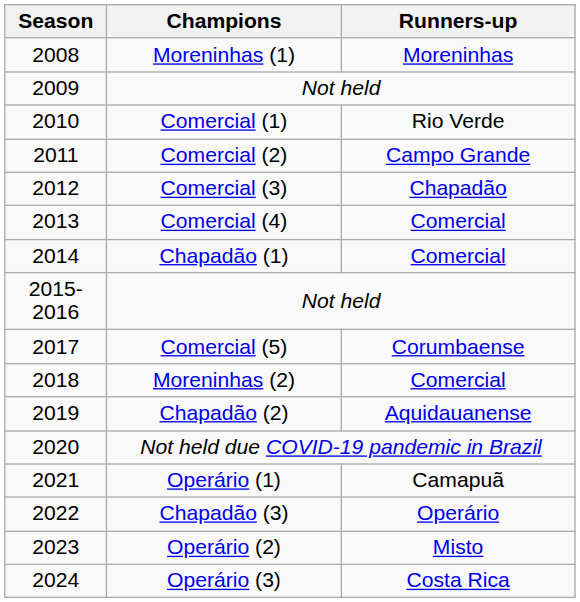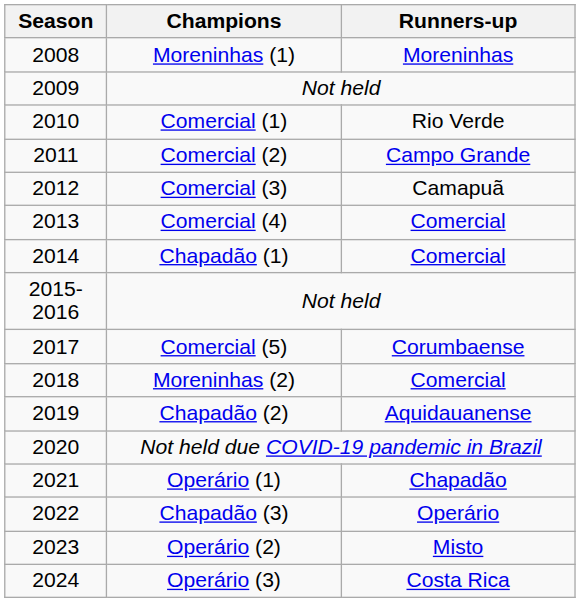 <table class="wikitable" style="text-align:center; margin-left:1em;">
 <tr>
 <th style="width:70px">Season</th>
 <th style="width:170px">Champions</th>
 <th style="width:170px">Runners-up</th>
 </tr>
 <tr>
 <td>2008</td>
 <td><a href='#'>Moreninhas</a> (1)</td>
 <td><a href='#'>Moreninhas</a></td>
 </tr>
 <tr>
 <td>2009</td>
 <td colspan=2 align=center><em>Not held</em></td>
 </tr>
 <tr>
 <td>2010</td>
 <td><a href='#'>Comercial</a> (1)</td>
 <td>Rio Verde</td>
 </tr>
 <tr>
 <td>2011</td>
 <td><a href='#'>Comercial</a> (2)</td>
 <td><a href='#'>Campo Grande</a></td>
 </tr>
 <tr>
 <td>2012</td>
 <td><a href='#'>Comercial</a> (3)</td>
-<td><a href='#'>Chapadão</a></td>
+<td>Camapuã</td>
 </tr>
 <tr>
 <td>2013</td>
 <td><a href='#'>Comercial</a> (4)</td>
 <td><a href='#'>Comercial</a></td>
 </tr>
 <tr>
 <td>2014</td>
 <td><a href='#'>Chapadão</a> (1)</td>
 <td><a href='#'>Comercial</a></td>
 </tr>
 <tr>
 <td>2015-2016</td>
 <td colspan=2 align=center><em>Not held</em></td>
 </tr>
 <tr>
 <td>2017</td>
 <td><a href='#'>Comercial</a> (5)</td>
 <td><a href='#'>Corumbaense</a></td>
 </tr>
 <tr>
 <td>2018</td>
 <td><a href='#'>Moreninhas</a> (2)</td>
 <td><a href='#'>Comercial</a></td>
 </tr>
 <tr>
 <td>2019</td>
 <td><a href='#'>Chapadão</a> (2)</td>
 <td><a href='#'>Aquidauanense</a></td>
 </tr>
 <tr>
 <td>2020</td>
 <td colspan=2><em>Not held due <a href='#'>COVID-19 pandemic in Brazil</a></em></td>
 </tr>
 <tr>
 <td>2021</td>
 <td><a href='#'>Operário</a> (1)</td>
-<td>Camapuã</td>
+<td><a href='#'>Chapadão</a></td>
 </tr>
 <tr>
 <td>2022</td>
 <td><a href='#'>Chapadão</a> (3)</td>
 <td><a href='#'>Operário</a></td>
 </tr>
 <tr>
 <td>2023</td>
 <td><a href='#'>Operário</a> (2)</td>
 <td><a href='#'>Misto</a></td>
 </tr>
 <tr>
 <td>2024</td>
 <td><a href='#'>Operário</a> (3)</td>
 <td><a href='#'>Costa Rica</a></td>
 </tr>
 </table>
